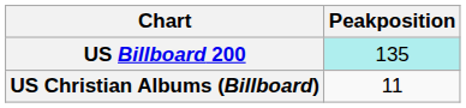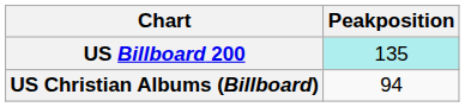 <table class="wikitable plainrowheaders" style="text-align:center;">
 <tr>
 <th>Chart</th>
 <th>Peakposition</th>
 </tr>
 <tr>
 <th scope="row">US <a href='#'><em>Billboard</em> 200</a></th>
 <td style="background: paleturquoise;">135</td>
 </tr>
 <tr>
 <th scope="row">US Christian Albums (<em>Billboard</em>)</th>
-<td>11</td>
+<td>94</td>
 </tr>
 </table>
